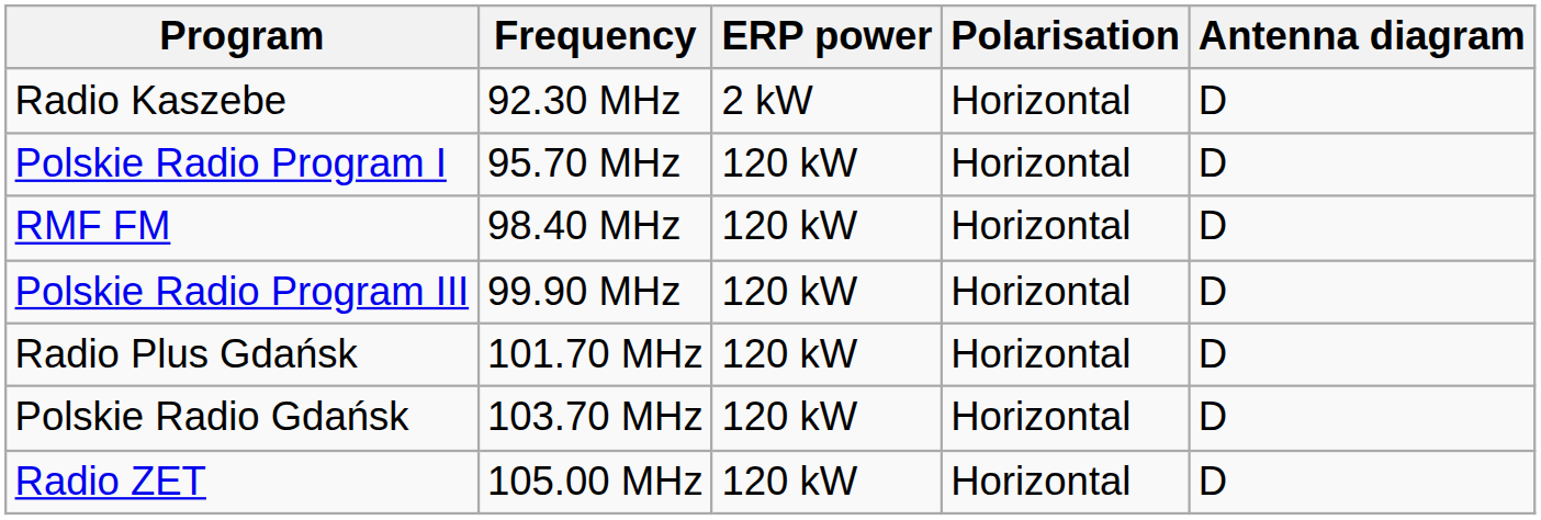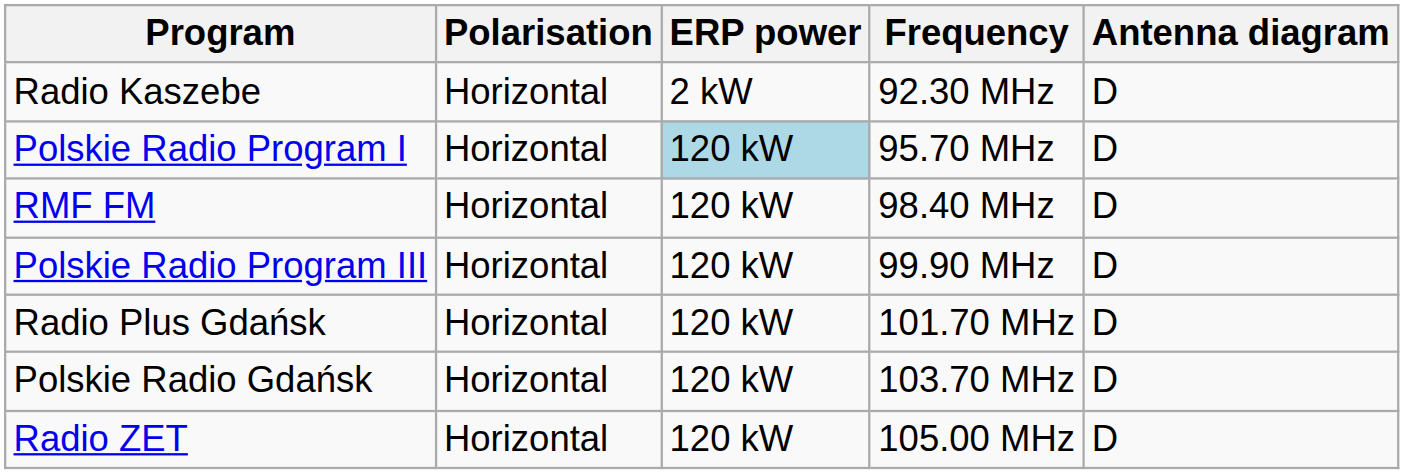 <table class="wikitable">
 <tr>
 <th>Program</th>
+<th>Polarisation</th>
+<th>ERP power</th>
 <th>Frequency</th>
-<th>ERP power</th>
-<th>Polarisation</th>
 <th>Antenna diagram</th>
 </tr>
 <tr>
 <td>Radio Kaszebe</td>
+<td>Horizontal</td>
+<td>2 kW</td>
 <td>92.30 MHz</td>
-<td>2 kW</td>
-<td>Horizontal</td>
 <td>D</td>
 </tr>
 <tr>
 <td><a href='#'>Polskie Radio Program I</a></td>
+<td>Horizontal</td>
+<td style="background: lightblue;">120 kW</td>
 <td>95.70 MHz</td>
-<td>120 kW</td>
-<td>Horizontal</td>
 <td>D</td>
 </tr>
 <tr>
 <td><a href='#'>RMF FM</a></td>
+<td>Horizontal</td>
+<td>120 kW</td>
 <td>98.40 MHz</td>
-<td>120 kW</td>
-<td>Horizontal</td>
 <td>D</td>
 </tr>
 <tr>
 <td><a href='#'>Polskie Radio Program III</a></td>
+<td>Horizontal</td>
+<td>120 kW</td>
 <td>99.90 MHz</td>
-<td>120 kW</td>
-<td>Horizontal</td>
 <td>D</td>
 </tr>
 <tr>
 <td>Radio Plus Gdańsk</td>
+<td>Horizontal</td>
+<td>120 kW</td>
 <td>101.70 MHz</td>
-<td>120 kW</td>
-<td>Horizontal</td>
 <td>D</td>
 </tr>
 <tr>
 <td>Polskie Radio Gdańsk</td>
+<td>Horizontal</td>
+<td>120 kW</td>
 <td>103.70 MHz</td>
-<td>120 kW</td>
-<td>Horizontal</td>
 <td>D</td>
 </tr>
 <tr>
 <td><a href='#'>Radio ZET</a></td>
+<td>Horizontal</td>
+<td>120 kW</td>
 <td>105.00 MHz</td>
-<td>120 kW</td>
-<td>Horizontal</td>
 <td>D</td>
 </tr>
 </table>
